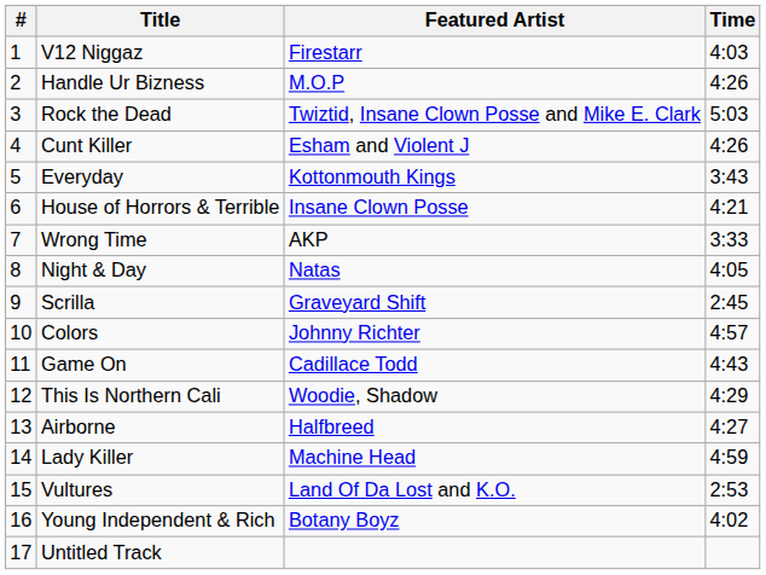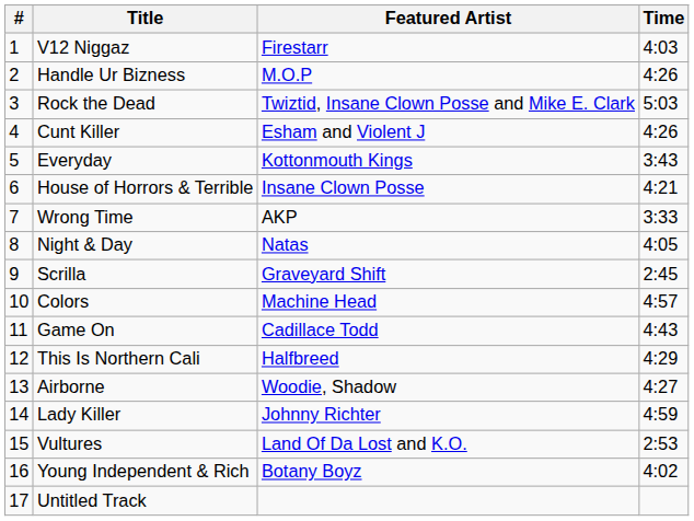 <table class="wikitable">
 <tr>
 </tr>
 <tr>
 <th align="center">#</th>
 <th align="center">Title</th>
 <th align="center">Featured Artist</th>
 <th align="center">Time</th>
 </tr>
 <tr>
 <td>1</td>
 <td>V12 Niggaz</td>
 <td><a href='#'>Firestarr</a></td>
 <td>4:03</td>
 </tr>
 <tr>
 <td>2</td>
 <td>Handle Ur Bizness</td>
 <td><a href='#'>M.O.P</a></td>
 <td>4:26</td>
 </tr>
 <tr>
 <td>3</td>
 <td>Rock the Dead</td>
 <td><a href='#'>Twiztid</a>, <a href='#'>Insane Clown Posse</a> and <a href='#'>Mike E. Clark</a></td>
 <td>5:03</td>
 </tr>
 <tr>
 <td>4</td>
 <td>Cunt Killer</td>
 <td><a href='#'>Esham</a> and <a href='#'>Violent J</a></td>
 <td>4:26</td>
 </tr>
 <tr>
 <td>5</td>
 <td>Everyday</td>
 <td><a href='#'>Kottonmouth Kings</a></td>
 <td>3:43</td>
 </tr>
 <tr>
 <td>6</td>
 <td>House of Horrors & Terrible</td>
 <td><a href='#'>Insane Clown Posse</a></td>
 <td>4:21</td>
 </tr>
 <tr>
 <td>7</td>
 <td>Wrong Time</td>
 <td>AKP</td>
 <td>3:33</td>
 </tr>
 <tr>
 <td>8</td>
 <td>Night & Day</td>
 <td><a href='#'>Natas</a></td>
 <td>4:05</td>
 </tr>
 <tr>
 <td>9</td>
 <td>Scrilla</td>
 <td><a href='#'>Graveyard Shift</a></td>
 <td>2:45</td>
 </tr>
 <tr>
 <td>10</td>
 <td>Colors</td>
-<td><a href='#'>Johnny Richter</a></td>
+<td><a href='#'>Machine Head</a></td>
 <td>4:57</td>
 </tr>
 <tr>
 <td>11</td>
 <td>Game On</td>
 <td><a href='#'>Cadillace Todd</a></td>
 <td>4:43</td>
 </tr>
 <tr>
 <td>12</td>
 <td>This Is Northern Cali</td>
-<td><a href='#'>Woodie</a>, Shadow</td>
+<td><a href='#'>Halfbreed</a></td>
 <td>4:29</td>
 </tr>
 <tr>
 <td>13</td>
 <td>Airborne</td>
-<td><a href='#'>Halfbreed</a></td>
+<td><a href='#'>Woodie</a>, Shadow</td>
 <td>4:27</td>
 </tr>
 <tr>
 <td>14</td>
 <td>Lady Killer</td>
-<td><a href='#'>Machine Head</a></td>
+<td><a href='#'>Johnny Richter</a></td>
 <td>4:59</td>
 </tr>
 <tr>
 <td>15</td>
 <td>Vultures</td>
 <td><a href='#'>Land Of Da Lost</a> and <a href='#'>K.O.</a></td>
 <td>2:53</td>
 </tr>
 <tr>
 <td>16</td>
 <td>Young Independent & Rich</td>
 <td><a href='#'>Botany Boyz</a></td>
 <td>4:02</td>
 </tr>
 <tr>
 <td>17</td>
 <td>Untitled Track</td>
 <td></td>
 <td></td>
 </tr>
 </table>
